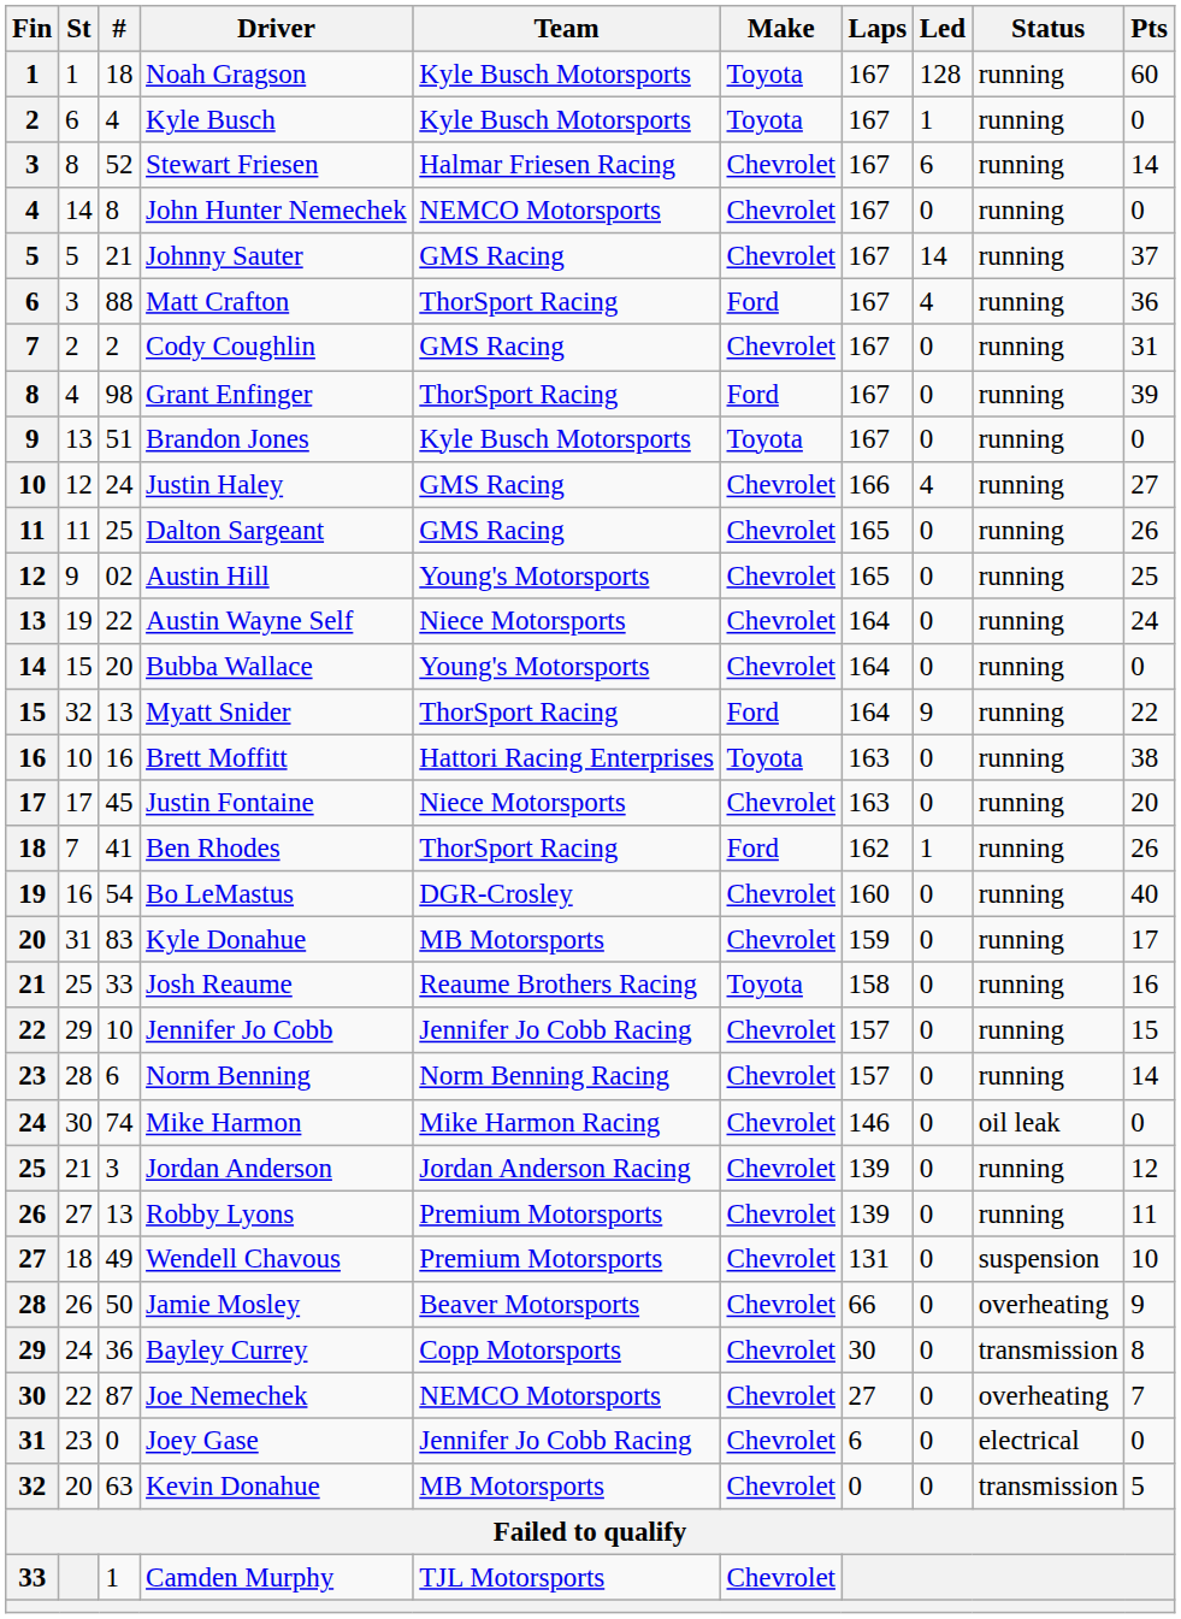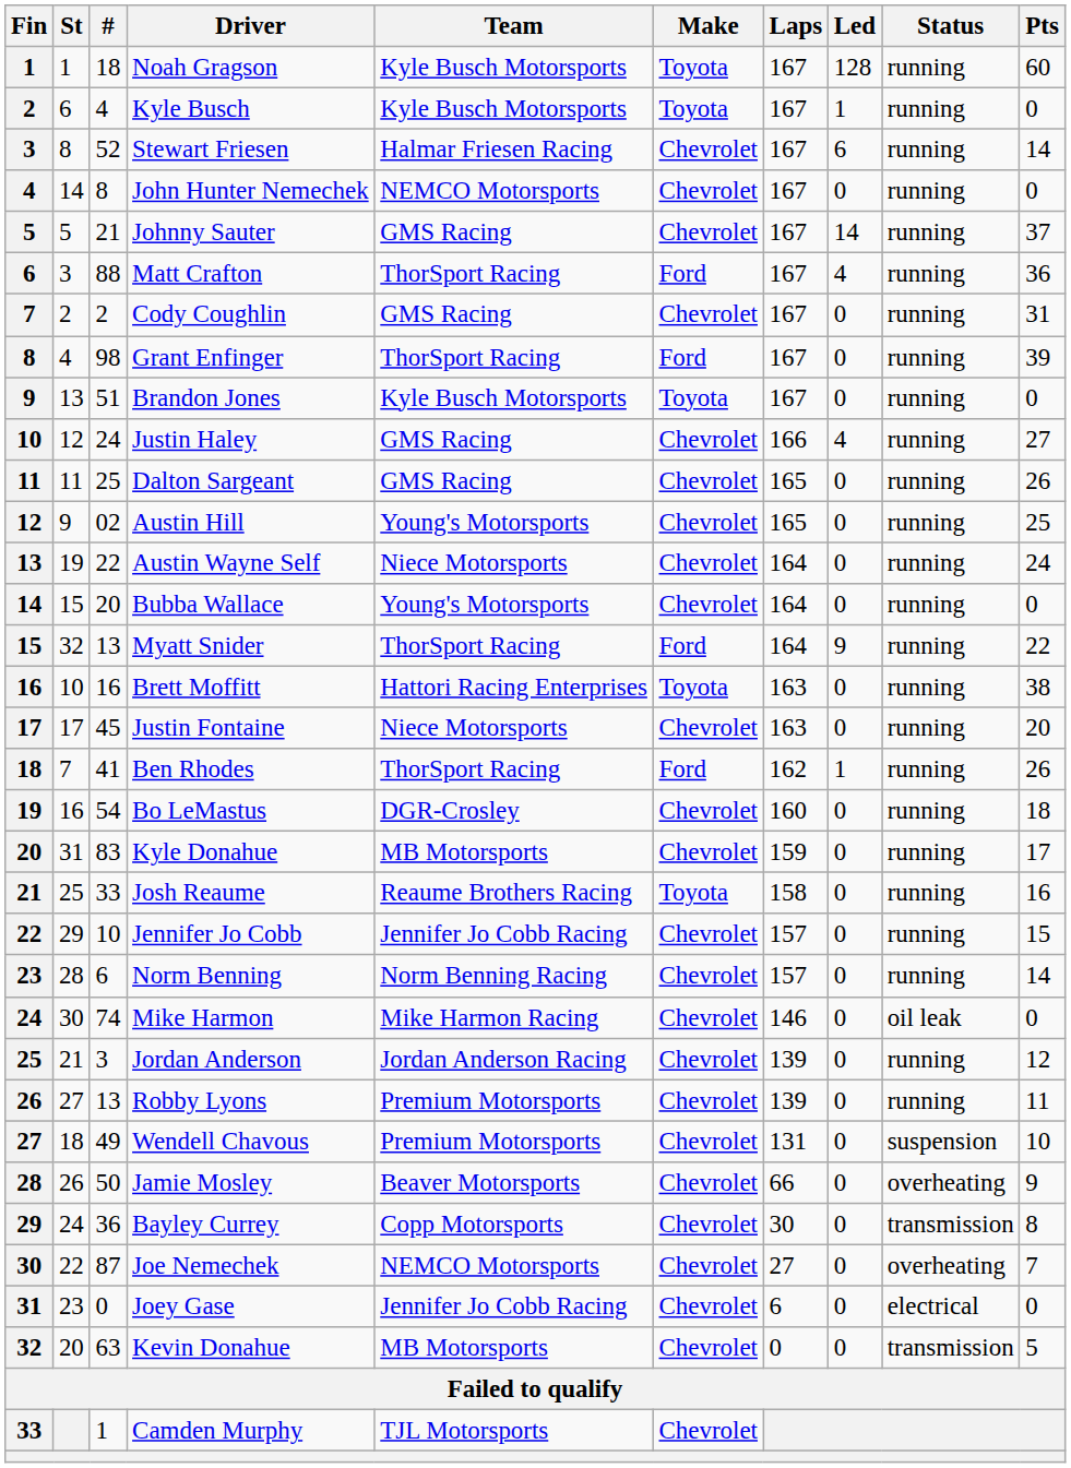 <table class="wikitable" style="font-size:95%">
 <tr>
 <th>Fin</th>
 <th>St</th>
 <th>#</th>
 <th>Driver</th>
 <th>Team</th>
 <th>Make</th>
 <th>Laps</th>
 <th>Led</th>
 <th>Status</th>
 <th>Pts</th>
 </tr>
 <tr>
 <th>1</th>
 <td>1</td>
 <td>18</td>
 <td><a href='#'>Noah Gragson</a></td>
 <td><a href='#'>Kyle Busch Motorsports</a></td>
 <td><a href='#'>Toyota</a></td>
 <td>167</td>
 <td>128</td>
 <td>running</td>
 <td>60</td>
 </tr>
 <tr>
 <th>2</th>
 <td>6</td>
 <td>4</td>
 <td><a href='#'>Kyle Busch</a></td>
 <td><a href='#'>Kyle Busch Motorsports</a></td>
 <td><a href='#'>Toyota</a></td>
 <td>167</td>
 <td>1</td>
 <td>running</td>
 <td>0</td>
 </tr>
 <tr>
 <th>3</th>
 <td>8</td>
 <td>52</td>
 <td><a href='#'>Stewart Friesen</a></td>
 <td><a href='#'>Halmar Friesen Racing</a></td>
 <td><a href='#'>Chevrolet</a></td>
 <td>167</td>
 <td>6</td>
 <td>running</td>
 <td>14</td>
 </tr>
 <tr>
 <th>4</th>
 <td>14</td>
 <td>8</td>
 <td><a href='#'>John Hunter Nemechek</a></td>
 <td><a href='#'>NEMCO Motorsports</a></td>
 <td><a href='#'>Chevrolet</a></td>
 <td>167</td>
 <td>0</td>
 <td>running</td>
 <td>0</td>
 </tr>
 <tr>
 <th>5</th>
 <td>5</td>
 <td>21</td>
 <td><a href='#'>Johnny Sauter</a></td>
 <td><a href='#'>GMS Racing</a></td>
 <td><a href='#'>Chevrolet</a></td>
 <td>167</td>
 <td>14</td>
 <td>running</td>
 <td>37</td>
 </tr>
 <tr>
 <th>6</th>
 <td>3</td>
 <td>88</td>
 <td><a href='#'>Matt Crafton</a></td>
 <td><a href='#'>ThorSport Racing</a></td>
 <td><a href='#'>Ford</a></td>
 <td>167</td>
 <td>4</td>
 <td>running</td>
 <td>36</td>
 </tr>
 <tr>
 <th>7</th>
 <td>2</td>
 <td>2</td>
 <td><a href='#'>Cody Coughlin</a></td>
 <td><a href='#'>GMS Racing</a></td>
 <td><a href='#'>Chevrolet</a></td>
 <td>167</td>
 <td>0</td>
 <td>running</td>
 <td>31</td>
 </tr>
 <tr>
 <th>8</th>
 <td>4</td>
 <td>98</td>
 <td><a href='#'>Grant Enfinger</a></td>
 <td><a href='#'>ThorSport Racing</a></td>
 <td><a href='#'>Ford</a></td>
 <td>167</td>
 <td>0</td>
 <td>running</td>
 <td>39</td>
 </tr>
 <tr>
 <th>9</th>
 <td>13</td>
 <td>51</td>
 <td><a href='#'>Brandon Jones</a></td>
 <td><a href='#'>Kyle Busch Motorsports</a></td>
 <td><a href='#'>Toyota</a></td>
 <td>167</td>
 <td>0</td>
 <td>running</td>
 <td>0</td>
 </tr>
 <tr>
 <th>10</th>
 <td>12</td>
 <td>24</td>
 <td><a href='#'>Justin Haley</a></td>
 <td><a href='#'>GMS Racing</a></td>
 <td><a href='#'>Chevrolet</a></td>
 <td>166</td>
 <td>4</td>
 <td>running</td>
 <td>27</td>
 </tr>
 <tr>
 <th>11</th>
 <td>11</td>
 <td>25</td>
 <td><a href='#'>Dalton Sargeant</a></td>
 <td><a href='#'>GMS Racing</a></td>
 <td><a href='#'>Chevrolet</a></td>
 <td>165</td>
 <td>0</td>
 <td>running</td>
 <td>26</td>
 </tr>
 <tr>
 <th>12</th>
 <td>9</td>
 <td>02</td>
 <td><a href='#'>Austin Hill</a></td>
 <td><a href='#'>Young's Motorsports</a></td>
 <td><a href='#'>Chevrolet</a></td>
 <td>165</td>
 <td>0</td>
 <td>running</td>
 <td>25</td>
 </tr>
 <tr>
 <th>13</th>
 <td>19</td>
 <td>22</td>
 <td><a href='#'>Austin Wayne Self</a></td>
 <td><a href='#'>Niece Motorsports</a></td>
 <td><a href='#'>Chevrolet</a></td>
 <td>164</td>
 <td>0</td>
 <td>running</td>
 <td>24</td>
 </tr>
 <tr>
 <th>14</th>
 <td>15</td>
 <td>20</td>
 <td><a href='#'>Bubba Wallace</a></td>
 <td><a href='#'>Young's Motorsports</a></td>
 <td><a href='#'>Chevrolet</a></td>
 <td>164</td>
 <td>0</td>
 <td>running</td>
 <td>0</td>
 </tr>
 <tr>
 <th>15</th>
 <td>32</td>
 <td>13</td>
 <td><a href='#'>Myatt Snider</a></td>
 <td><a href='#'>ThorSport Racing</a></td>
 <td><a href='#'>Ford</a></td>
 <td>164</td>
 <td>9</td>
 <td>running</td>
 <td>22</td>
 </tr>
 <tr>
 <th>16</th>
 <td>10</td>
 <td>16</td>
 <td><a href='#'>Brett Moffitt</a></td>
 <td><a href='#'>Hattori Racing Enterprises</a></td>
 <td><a href='#'>Toyota</a></td>
 <td>163</td>
 <td>0</td>
 <td>running</td>
 <td>38</td>
 </tr>
 <tr>
 <th>17</th>
 <td>17</td>
 <td>45</td>
 <td><a href='#'>Justin Fontaine</a></td>
 <td><a href='#'>Niece Motorsports</a></td>
 <td><a href='#'>Chevrolet</a></td>
 <td>163</td>
 <td>0</td>
 <td>running</td>
 <td>20</td>
 </tr>
 <tr>
 <th>18</th>
 <td>7</td>
 <td>41</td>
 <td><a href='#'>Ben Rhodes</a></td>
 <td><a href='#'>ThorSport Racing</a></td>
 <td><a href='#'>Ford</a></td>
 <td>162</td>
 <td>1</td>
 <td>running</td>
 <td>26</td>
 </tr>
 <tr>
 <th>19</th>
 <td>16</td>
 <td>54</td>
 <td><a href='#'>Bo LeMastus</a></td>
 <td><a href='#'>DGR-Crosley</a></td>
 <td><a href='#'>Chevrolet</a></td>
 <td>160</td>
 <td>0</td>
 <td>running</td>
-<td>40</td>
+<td>18</td>
 </tr>
 <tr>
 <th>20</th>
 <td>31</td>
 <td>83</td>
 <td><a href='#'>Kyle Donahue</a></td>
 <td><a href='#'>MB Motorsports</a></td>
 <td><a href='#'>Chevrolet</a></td>
 <td>159</td>
 <td>0</td>
 <td>running</td>
 <td>17</td>
 </tr>
 <tr>
 <th>21</th>
 <td>25</td>
 <td>33</td>
 <td><a href='#'>Josh Reaume</a></td>
 <td><a href='#'>Reaume Brothers Racing</a></td>
 <td><a href='#'>Toyota</a></td>
 <td>158</td>
 <td>0</td>
 <td>running</td>
 <td>16</td>
 </tr>
 <tr>
 <th>22</th>
 <td>29</td>
 <td>10</td>
 <td><a href='#'>Jennifer Jo Cobb</a></td>
 <td><a href='#'>Jennifer Jo Cobb Racing</a></td>
 <td><a href='#'>Chevrolet</a></td>
 <td>157</td>
 <td>0</td>
 <td>running</td>
 <td>15</td>
 </tr>
 <tr>
 <th>23</th>
 <td>28</td>
 <td>6</td>
 <td><a href='#'>Norm Benning</a></td>
 <td><a href='#'>Norm Benning Racing</a></td>
 <td><a href='#'>Chevrolet</a></td>
 <td>157</td>
 <td>0</td>
 <td>running</td>
 <td>14</td>
 </tr>
 <tr>
 <th>24</th>
 <td>30</td>
 <td>74</td>
 <td><a href='#'>Mike Harmon</a></td>
 <td><a href='#'>Mike Harmon Racing</a></td>
 <td><a href='#'>Chevrolet</a></td>
 <td>146</td>
 <td>0</td>
 <td>oil leak</td>
 <td>0</td>
 </tr>
 <tr>
 <th>25</th>
 <td>21</td>
 <td>3</td>
 <td><a href='#'>Jordan Anderson</a></td>
 <td><a href='#'>Jordan Anderson Racing</a></td>
 <td><a href='#'>Chevrolet</a></td>
 <td>139</td>
 <td>0</td>
 <td>running</td>
 <td>12</td>
 </tr>
 <tr>
 <th>26</th>
 <td>27</td>
 <td>13</td>
 <td><a href='#'>Robby Lyons</a></td>
 <td><a href='#'>Premium Motorsports</a></td>
 <td><a href='#'>Chevrolet</a></td>
 <td>139</td>
 <td>0</td>
 <td>running</td>
 <td>11</td>
 </tr>
 <tr>
 <th>27</th>
 <td>18</td>
 <td>49</td>
 <td><a href='#'>Wendell Chavous</a></td>
 <td><a href='#'>Premium Motorsports</a></td>
 <td><a href='#'>Chevrolet</a></td>
 <td>131</td>
 <td>0</td>
 <td>suspension</td>
 <td>10</td>
 </tr>
 <tr>
 <th>28</th>
 <td>26</td>
 <td>50</td>
 <td><a href='#'>Jamie Mosley</a></td>
 <td><a href='#'>Beaver Motorsports</a></td>
 <td><a href='#'>Chevrolet</a></td>
 <td>66</td>
 <td>0</td>
 <td>overheating</td>
 <td>9</td>
 </tr>
 <tr>
 <th>29</th>
 <td>24</td>
 <td>36</td>
 <td><a href='#'>Bayley Currey</a></td>
 <td><a href='#'>Copp Motorsports</a></td>
 <td><a href='#'>Chevrolet</a></td>
 <td>30</td>
 <td>0</td>
 <td>transmission</td>
 <td>8</td>
 </tr>
 <tr>
 <th>30</th>
 <td>22</td>
 <td>87</td>
 <td><a href='#'>Joe Nemechek</a></td>
 <td><a href='#'>NEMCO Motorsports</a></td>
 <td><a href='#'>Chevrolet</a></td>
 <td>27</td>
 <td>0</td>
 <td>overheating</td>
 <td>7</td>
 </tr>
 <tr>
 <th>31</th>
 <td>23</td>
 <td>0</td>
 <td><a href='#'>Joey Gase</a></td>
 <td><a href='#'>Jennifer Jo Cobb Racing</a></td>
 <td><a href='#'>Chevrolet</a></td>
 <td>6</td>
 <td>0</td>
 <td>electrical</td>
 <td>0</td>
 </tr>
 <tr>
 <th>32</th>
 <td>20</td>
 <td>63</td>
 <td><a href='#'>Kevin Donahue</a></td>
 <td><a href='#'>MB Motorsports</a></td>
 <td><a href='#'>Chevrolet</a></td>
 <td>0</td>
 <td>0</td>
 <td>transmission</td>
 <td>5</td>
 </tr>
 <tr>
 <th colspan="10">Failed to qualify</th>
 </tr>
 <tr>
 <th>33</th>
 <th></th>
 <td>1</td>
 <td><a href='#'>Camden Murphy</a></td>
 <td><a href='#'>TJL Motorsports</a></td>
 <td><a href='#'>Chevrolet</a></td>
 <th colspan="4"></th>
 </tr>
 <tr>
 <th colspan="10"></th>
 </tr>
 </table>
